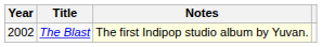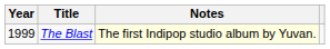 <table class="wikitable" style="text-align:center;">
 <tr>
 <th>Year</th>
 <th>Title</th>
 <th>Notes</th>
 <th></th>
 </tr>
 <tr>
-<td>2002</td>
+<td>1999</td>
 <td><em><a href='#'>The Blast</a></em></td>
 <td style="background: lightyellow;">The first Indipop studio album by Yuvan.</td>
 <td></td>
 </tr>
 </table>
